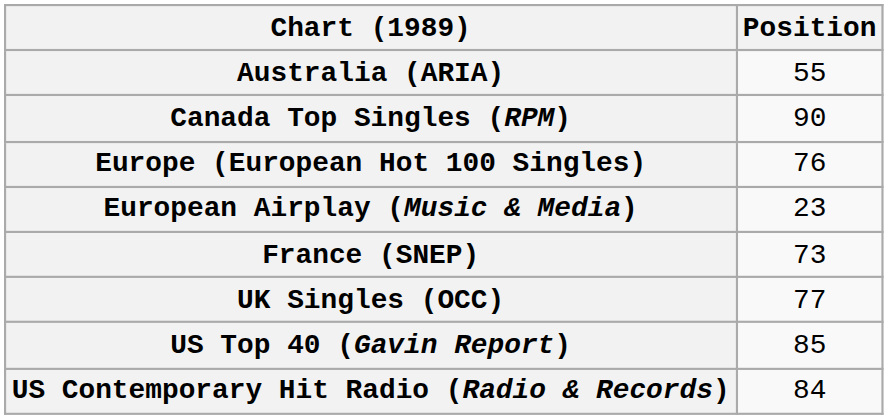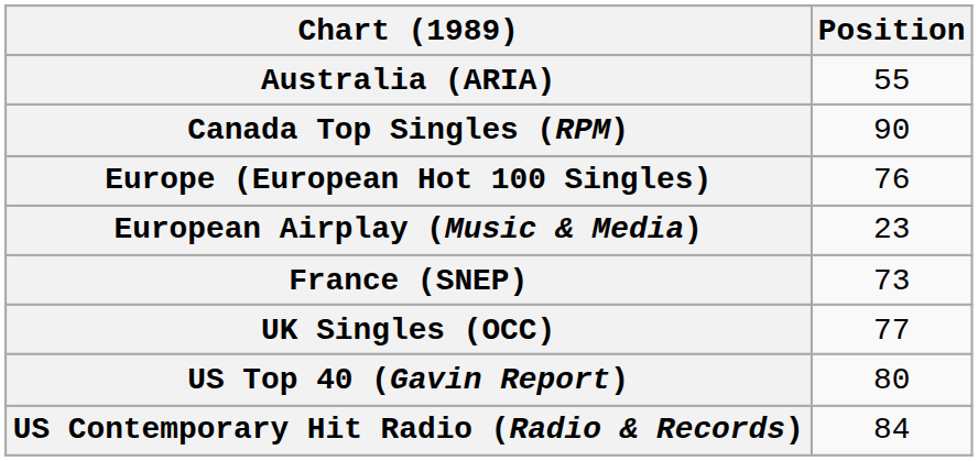 <table class="wikitable sortable plainrowheaders" style="text-align:center">
 <tr>
 <th scope="col">Chart (1989)</th>
 <th scope="col">Position</th>
 </tr>
 <tr>
 <th scope="row">Australia (ARIA)</th>
 <td>55</td>
 </tr>
 <tr>
 <th scope="row">Canada Top Singles (<em>RPM</em>)</th>
 <td>90</td>
 </tr>
 <tr>
 <th scope="row">Europe (European Hot 100 Singles)</th>
 <td>76</td>
 </tr>
 <tr>
 <th scope="row">European Airplay (<em>Music & Media</em>)</th>
 <td>23</td>
 </tr>
 <tr>
 <th scope="row">France (SNEP)</th>
 <td>73</td>
 </tr>
 <tr>
 <th scope="row">UK Singles (OCC)</th>
 <td>77</td>
 </tr>
 <tr>
 <th scope="row">US Top 40 (<em>Gavin Report</em>)</th>
-<td>85</td>
+<td>80</td>
 </tr>
 <tr>
 <th scope="row">US Contemporary Hit Radio (<em>Radio & Records</em>)</th>
 <td>84</td>
 </tr>
 </table>
